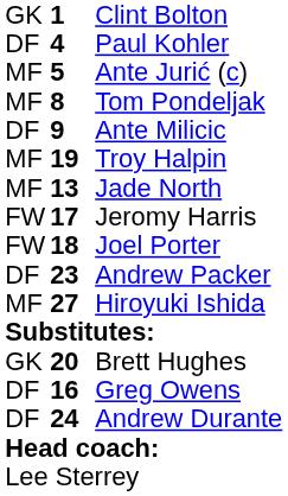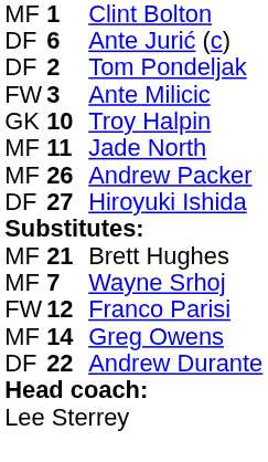 <table style="font-size: 90%" cellspacing="0" cellpadding="0" align=center>
 <tr>
 <th width=25></th>
 <th width=25></th>
 </tr>
 <tr>
-<td>GK</td>
+<td>MF</td>
 <td><strong>1</strong></td>
 <td> <a href='#'>Clint Bolton</a></td>
 </tr>
 <tr>
 <td>DF</td>
-<td><strong>4</strong></td>
-<td> <a href='#'>Paul Kohler</a></td>
-<td></td>
-<td></td>
-</tr>
-<tr>
-<td>MF</td>
-<td><strong>5</strong></td>
+<td><strong>6</strong></td>
 <td> <a href='#'>Ante Jurić</a>  (<a href='#'>c</a>)</td>
 </tr>
 <tr>
-<td>MF</td>
-<td><strong>8</strong></td>
+<td>DF</td>
+<td><strong>2</strong></td>
 <td> <a href='#'>Tom Pondeljak</a></td>
 </tr>
 <tr>
-<td>DF</td>
-<td><strong>9</strong></td>
+<td>FW</td>
+<td><strong>3</strong></td>
 <td> <a href='#'>Ante Milicic</a></td>
 </tr>
 <tr>
-<td>MF</td>
-<td><strong>19</strong></td>
+<td>GK</td>
+<td><strong>10</strong></td>
 <td> <a href='#'>Troy Halpin</a></td>
 </tr>
 <tr>
 <td>MF</td>
-<td><strong>13</strong></td>
+<td><strong>11</strong></td>
 <td> <a href='#'>Jade North</a></td>
 </tr>
 <tr>
-<td>FW</td>
-<td><strong>17</strong></td>
-<td> Jeromy Harris</td>
-<td></td>
-<td></td>
-</tr>
-<tr>
-<td>FW</td>
-<td><strong>18</strong></td>
-<td> <a href='#'>Joel Porter</a></td>
-<td></td>
-<td></td>
+<td>MF</td>
+<td><strong>26</strong></td>
+<td> <a href='#'>Andrew Packer</a></td>
 </tr>
 <tr>
 <td>DF</td>
-<td><strong>23</strong></td>
-<td> <a href='#'>Andrew Packer</a></td>
-</tr>
-<tr>
-<td>MF</td>
 <td><strong>27</strong></td>
 <td> <a href='#'>Hiroyuki Ishida</a></td>
 </tr>
 <tr>
 <td colspan=3><strong>Substitutes:</strong></td>
 </tr>
 <tr>
-<td>GK</td>
-<td><strong>20</strong></td>
+<td>MF</td>
+<td><strong>21</strong></td>
 <td> Brett Hughes</td>
 </tr>
 <tr>
-<td>DF</td>
-<td><strong>16</strong></td>
+<td>MF</td>
+<td><strong>7</strong></td>
+<td> <a href='#'>Wayne Srhoj</a></td>
+<td></td>
+<td></td>
+</tr>
+<tr>
+<td>FW</td>
+<td><strong>12</strong></td>
+<td> <a href='#'>Franco Parisi</a></td>
+<td></td>
+<td></td>
+</tr>
+<tr>
+<td>MF</td>
+<td><strong>14</strong></td>
 <td> <a href='#'>Greg Owens</a></td>
 <td></td>
 <td></td>
 </tr>
 <tr>
 <td>DF</td>
-<td><strong>24</strong></td>
+<td><strong>22</strong></td>
 <td> <a href='#'>Andrew Durante</a></td>
 </tr>
 <tr>
 <td colspan=3><strong>Head coach:</strong></td>
 </tr>
 <tr>
 <td colspan=4> Lee Sterrey</td>
 </tr>
 </table>
